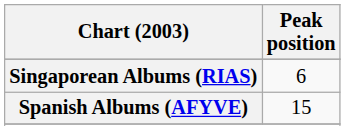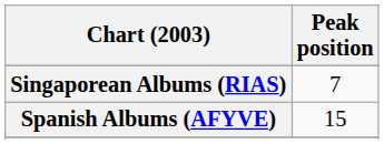 <table class="wikitable sortable plainrowheaders">
 <tr>
 <th>Chart (2003)</th>
 <th>Peak<br>position</th>
 </tr>
 <tr>
 </tr>
 <tr>
 </tr>
 <tr>
 </tr>
 <tr>
 </tr>
 <tr>
 </tr>
 <tr>
 </tr>
 <tr>
 </tr>
 <tr>
 </tr>
 <tr>
 </tr>
 <tr>
 </tr>
 <tr>
 </tr>
 <tr>
 </tr>
 <tr>
 </tr>
 <tr>
 <th scope="row">Singaporean Albums (<a href='#'>RIAS</a>)</th>
-<td style="text-align:center;">6</td>
+<td style="text-align:center;">7</td>
 </tr>
 <tr>
 <th scope="row">Spanish Albums (<a href='#'>AFYVE</a>)</th>
 <td align="center">15</td>
 </tr>
 <tr>
 </tr>
 <tr>
 </tr>
 <tr>
 </tr>
 <tr>
 </tr>
 </table>
